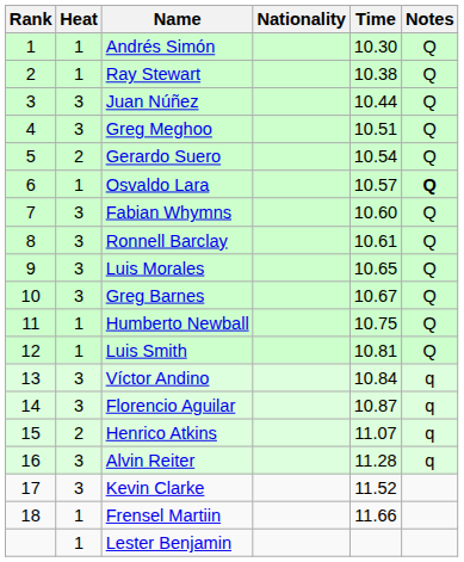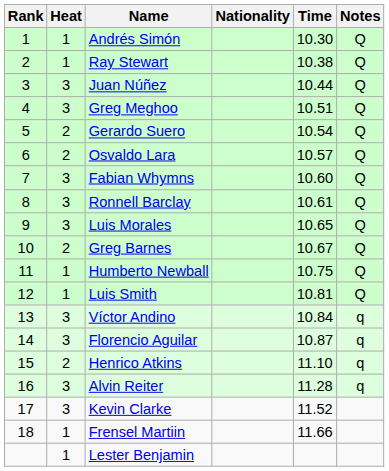 <table class="wikitable sortable" style="text-align:center; font-size:95%">
 <tr>
 <th>Rank</th>
 <th>Heat</th>
 <th>Name</th>
 <th>Nationality</th>
 <th>Time</th>
 <th>Notes</th>
 </tr>
 <tr bgcolor=ccffcc>
 <td>1</td>
 <td>1</td>
 <td align=left><a href='#'>Andrés Simón</a></td>
 <td align=left></td>
 <td>10.30</td>
 <td>Q</td>
 </tr>
 <tr bgcolor=ccffcc>
 <td>2</td>
 <td>1</td>
 <td align=left><a href='#'>Ray Stewart</a></td>
 <td align=left></td>
 <td>10.38</td>
 <td>Q</td>
 </tr>
 <tr bgcolor=ccffcc>
 <td>3</td>
 <td>3</td>
 <td align=left><a href='#'>Juan Núñez</a></td>
 <td align=left></td>
 <td>10.44</td>
 <td>Q</td>
 </tr>
 <tr bgcolor=ccffcc>
 <td>4</td>
 <td>3</td>
 <td align=left><a href='#'>Greg Meghoo</a></td>
 <td align=left></td>
 <td>10.51</td>
 <td>Q</td>
 </tr>
 <tr bgcolor=ccffcc>
 <td>5</td>
 <td>2</td>
 <td align=left><a href='#'>Gerardo Suero</a></td>
 <td align=left></td>
 <td>10.54</td>
 <td>Q</td>
 </tr>
 <tr bgcolor=ccffcc>
 <td>6</td>
-<td>1</td>
+<td>2</td>
 <td align=left><a href='#'>Osvaldo Lara</a></td>
 <td align=left></td>
 <td>10.57</td>
-<td><strong>Q</strong></td>
+<td>Q</td>
 </tr>
 <tr bgcolor=ccffcc>
 <td>7</td>
 <td>3</td>
 <td align=left><a href='#'>Fabian Whymns</a></td>
 <td align=left></td>
 <td>10.60</td>
 <td>Q</td>
 </tr>
 <tr bgcolor=ccffcc>
 <td>8</td>
 <td>3</td>
 <td align=left><a href='#'>Ronnell Barclay</a></td>
 <td align=left></td>
 <td>10.61</td>
 <td>Q</td>
 </tr>
 <tr bgcolor=ccffcc>
 <td>9</td>
 <td>3</td>
 <td align=left><a href='#'>Luis Morales</a></td>
 <td align=left></td>
 <td>10.65</td>
 <td>Q</td>
 </tr>
 <tr bgcolor=ccffcc>
 <td>10</td>
-<td>3</td>
+<td>2</td>
 <td align=left><a href='#'>Greg Barnes</a></td>
 <td align=left></td>
 <td>10.67</td>
 <td>Q</td>
 </tr>
 <tr bgcolor=ccffcc>
 <td>11</td>
 <td>1</td>
 <td align=left><a href='#'>Humberto Newball</a></td>
 <td align=left></td>
 <td>10.75</td>
 <td>Q</td>
 </tr>
 <tr bgcolor=ccffcc>
 <td>12</td>
 <td>1</td>
 <td align=left><a href='#'>Luis Smith</a></td>
 <td align=left></td>
 <td>10.81</td>
 <td>Q</td>
 </tr>
 <tr bgcolor=ddffdd>
 <td>13</td>
 <td>3</td>
 <td align=left><a href='#'>Víctor Andino</a></td>
 <td align=left></td>
 <td>10.84</td>
 <td>q</td>
 </tr>
 <tr bgcolor=ddffdd>
 <td>14</td>
 <td>3</td>
 <td align=left><a href='#'>Florencio Aguilar</a></td>
 <td align=left></td>
 <td>10.87</td>
 <td>q</td>
 </tr>
 <tr bgcolor=ddffdd>
 <td>15</td>
 <td>2</td>
 <td align=left><a href='#'>Henrico Atkins</a></td>
 <td align=left></td>
-<td>11.07</td>
+<td>11.10</td>
 <td>q</td>
 </tr>
 <tr bgcolor=ddffdd>
 <td>16</td>
 <td>3</td>
 <td align=left><a href='#'>Alvin Reiter</a></td>
 <td align=left></td>
 <td>11.28</td>
 <td>q</td>
 </tr>
 <tr>
 <td>17</td>
 <td>3</td>
 <td align=left><a href='#'>Kevin Clarke</a></td>
 <td align=left></td>
 <td>11.52</td>
 <td></td>
 </tr>
 <tr>
 <td>18</td>
 <td>1</td>
 <td align=left><a href='#'>Frensel Martiin</a></td>
 <td align=left></td>
 <td>11.66</td>
 <td></td>
 </tr>
 <tr>
 <td></td>
 <td>1</td>
 <td align=left><a href='#'>Lester Benjamin</a></td>
 <td align=left></td>
 <td></td>
 <td></td>
 </tr>
 </table>
